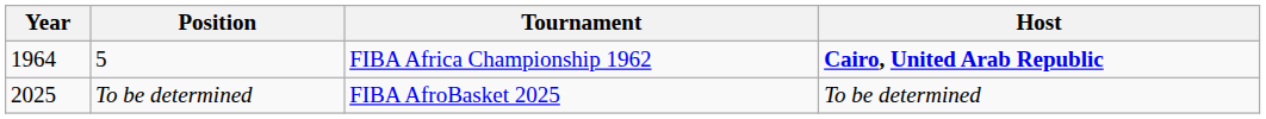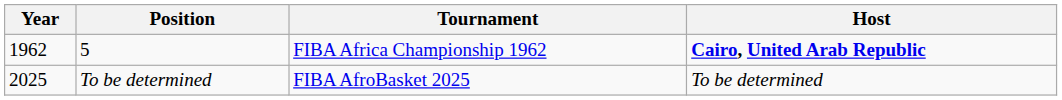 <table class="wikitable" width=70%>
 <tr>
 <th>Year</th>
 <th>Position</th>
 <th>Tournament</th>
 <th>Host</th>
 </tr>
 <tr valign="top" bgcolor=>
-<td>1964</td>
+<td>1962</td>
 <td>5</td>
 <td><a href='#'>FIBA Africa Championship 1962</a></td>
 <td><strong><a href='#'>Cairo</a>, <a href='#'>United Arab Republic</a></strong></td>
 </tr>
 <tr valign="top" bgcolor=>
 <td>2025</td>
 <td><em>To be determined</em></td>
 <td><a href='#'>FIBA AfroBasket 2025</a></td>
 <td><em>To be determined</em></td>
 </tr>
 </table>
